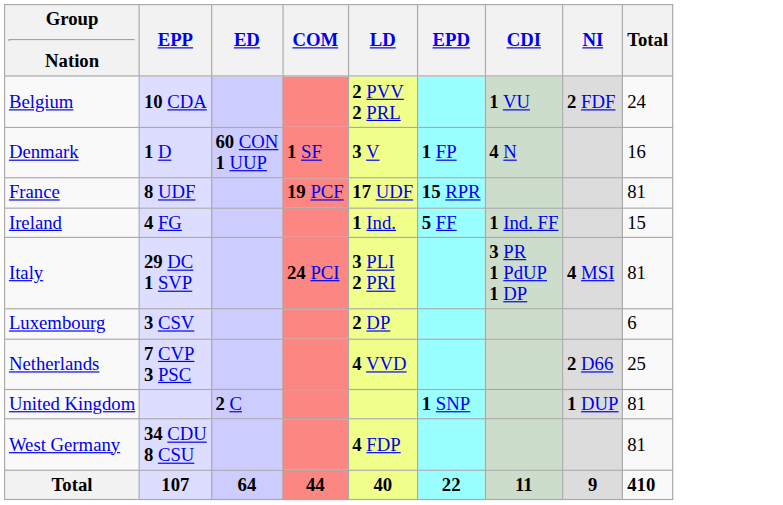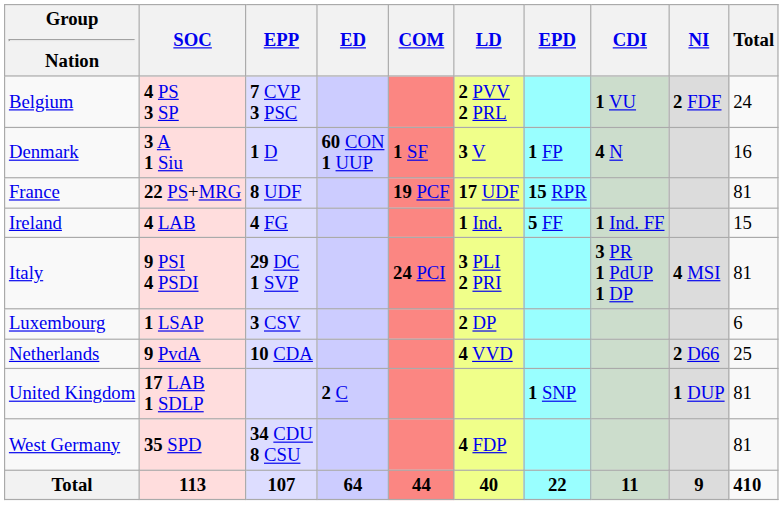 <table class="wikitable sortable" style="text-align:left">
 <tr>
 <th>Group<hr>Nation</th>
+<th BGCOLOR="#FFDDDD" class="unsortable" style="margin:auto;"><a href='#'>SOC</a></th>
 <th BGCOLOR="#DDDDFF" class="unsortable" style="margin:auto;"><a href='#'>EPP</a></th>
 <th BGCOLOR="#CCCCFF" class="unsortable" style="margin:auto;"><a href='#'>ED</a></th>
 <th BGCOLOR="#FB8682" class="unsortable" style="margin:auto;"><a href='#'>COM</a></th>
 <th BGCOLOR="#f0ff8a" class="unsortable" style="margin:auto;"><a href='#'>LD</a></th>
 <th BGCOLOR="#99FFFF" class="unsortable" style="margin:auto;"><a href='#'>EPD</a></th>
 <th BGCOLOR="#CCDDCC" class="unsortable" style="margin:auto;"><a href='#'>CDI</a></th>
 <th BGCOLOR="#dcdcdc" class="unsortable" style="margin:auto;"><a href='#'>NI</a></th>
 <th>Total</th>
 </tr>
 <tr>
 <td><a href='#'>Belgium</a></td>
-<td BGCOLOR="#DDDDFF"><strong>10</strong> <a href='#'>CDA</a></td>
+<td BGCOLOR="#FFDDDD"><strong>4</strong> <a href='#'>PS</a> <br> <strong>3</strong> <a href='#'>SP</a></td>
+<td BGCOLOR="#DDDDFF"><strong>7</strong> <a href='#'>CVP</a> <br> <strong>3</strong> <a href='#'>PSC</a></td>
 <td BGCOLOR="#CCCCFF"></td>
 <td BGCOLOR="#FB8682"></td>
 <td BGCOLOR="#f0ff8a"><strong>2</strong> <a href='#'>PVV</a> <br> <strong>2</strong> <a href='#'>PRL</a></td>
 <td BGCOLOR="#99FFFF"></td>
 <td BGCOLOR="#CCDDCC"><strong>1</strong> <a href='#'>VU</a></td>
 <td BGCOLOR="#dcdcdc"><strong>2</strong> <a href='#'>FDF</a></td>
 <td>24</td>
 </tr>
 <tr>
 <td><a href='#'>Denmark</a></td>
+<td BGCOLOR="#FFDDDD"><strong>3</strong> <a href='#'>A</a> <br> <strong>1</strong> <a href='#'>Siu</a></td>
 <td BGCOLOR="#DDDDFF"><strong>1</strong> <a href='#'>D</a></td>
 <td BGCOLOR="#CCCCFF"><strong>60</strong> <a href='#'>CON</a> <br> <strong>1</strong> <a href='#'>UUP</a></td>
 <td BGCOLOR="#FB8682"><strong>1</strong> <a href='#'>SF</a></td>
 <td BGCOLOR="#f0ff8a"><strong>3</strong> <a href='#'>V</a></td>
 <td BGCOLOR="#99FFFF"><strong>1</strong> <a href='#'>FP</a></td>
 <td BGCOLOR="#CCDDCC"><strong>4</strong> <a href='#'>N</a></td>
 <td BGCOLOR="#dcdcdc"></td>
 <td>16</td>
 </tr>
 <tr>
 <td><a href='#'>France</a></td>
+<td BGCOLOR="#FFDDDD"><strong>22</strong> <a href='#'>PS</a>+<a href='#'>MRG</a></td>
 <td BGCOLOR="#DDDDFF"><strong>8</strong> <a href='#'>UDF</a></td>
 <td BGCOLOR="#CCCCFF"></td>
 <td BGCOLOR="#FB8682"><strong>19</strong> <a href='#'>PCF</a></td>
 <td BGCOLOR="#f0ff8a"><strong>17</strong> <a href='#'>UDF</a></td>
 <td BGCOLOR="#99FFFF"><strong>15</strong> <a href='#'>RPR</a></td>
 <td BGCOLOR="#CCDDCC"></td>
 <td BGCOLOR="#dcdcdc"></td>
 <td>81</td>
 </tr>
 <tr>
 <td><a href='#'>Ireland</a></td>
+<td BGCOLOR="#FFDDDD"><strong>4</strong> <a href='#'>LAB</a></td>
 <td BGCOLOR="#DDDDFF"><strong>4</strong> <a href='#'>FG</a></td>
 <td BGCOLOR="#CCCCFF"></td>
 <td BGCOLOR="#FB8682"></td>
 <td BGCOLOR="#f0ff8a"><strong>1</strong> <a href='#'>Ind.</a></td>
 <td BGCOLOR="#99FFFF"><strong>5</strong> <a href='#'>FF</a></td>
 <td BGCOLOR="#CCDDCC"><strong>1</strong> <a href='#'>Ind. FF</a></td>
 <td BGCOLOR="#dcdcdc"></td>
 <td>15</td>
 </tr>
 <tr>
 <td><a href='#'>Italy</a></td>
+<td BGCOLOR="#FFDDDD"><strong>9</strong> <a href='#'>PSI</a> <br> <strong>4</strong> <a href='#'>PSDI</a></td>
 <td BGCOLOR="#DDDDFF"><strong>29</strong> <a href='#'>DC</a> <br> <strong>1</strong> <a href='#'>SVP</a></td>
 <td BGCOLOR="#CCCCFF"></td>
 <td BGCOLOR="#FB8682"><strong>24</strong> <a href='#'>PCI</a></td>
 <td BGCOLOR="#f0ff8a"><strong>3</strong> <a href='#'>PLI</a> <br> <strong>2</strong> <a href='#'>PRI</a></td>
 <td BGCOLOR="#99FFFF"></td>
 <td BGCOLOR="#CCDDCC"><strong>3</strong> <a href='#'>PR</a> <br> <strong>1</strong> <a href='#'>PdUP</a> <br> <strong>1</strong> <a href='#'>DP</a></td>
 <td BGCOLOR="#dcdcdc"><strong>4</strong> <a href='#'>MSI</a></td>
 <td>81</td>
 </tr>
 <tr>
 <td><a href='#'>Luxembourg</a></td>
+<td BGCOLOR="#FFDDDD"><strong>1</strong> <a href='#'>LSAP</a></td>
 <td BGCOLOR="#DDDDFF"><strong>3</strong> <a href='#'>CSV</a></td>
 <td BGCOLOR="#CCCCFF"></td>
 <td BGCOLOR="#FB8682"></td>
 <td BGCOLOR="#f0ff8a"><strong>2</strong> <a href='#'>DP</a></td>
 <td BGCOLOR="#99FFFF"></td>
 <td BGCOLOR="#CCDDCC"></td>
 <td BGCOLOR="#dcdcdc"></td>
 <td>6</td>
 </tr>
 <tr>
 <td><a href='#'>Netherlands</a></td>
-<td BGCOLOR="#DDDDFF"><strong>7</strong> <a href='#'>CVP</a> <br> <strong>3</strong> <a href='#'>PSC</a></td>
+<td BGCOLOR="#FFDDDD"><strong>9</strong> <a href='#'>PvdA</a></td>
+<td BGCOLOR="#DDDDFF"><strong>10</strong> <a href='#'>CDA</a></td>
 <td BGCOLOR="#CCCCFF"></td>
 <td BGCOLOR="#FB8682"></td>
 <td BGCOLOR="#f0ff8a"><strong>4</strong> <a href='#'>VVD</a></td>
 <td BGCOLOR="#99FFFF"></td>
 <td BGCOLOR="#CCDDCC"></td>
 <td BGCOLOR="#dcdcdc"><strong>2</strong> <a href='#'>D66</a></td>
 <td>25</td>
 </tr>
 <tr>
 <td><a href='#'>United Kingdom</a></td>
+<td BGCOLOR="#FFDDDD"><strong>17</strong> <a href='#'>LAB</a> <br> <strong>1</strong> <a href='#'>SDLP</a></td>
 <td BGCOLOR="#DDDDFF"></td>
 <td BGCOLOR="#CCCCFF"><strong>2</strong> <a href='#'>C</a></td>
 <td BGCOLOR="#FB8682"></td>
 <td BGCOLOR="#f0ff8a"></td>
 <td BGCOLOR="#99FFFF"><strong>1</strong> <a href='#'>SNP</a></td>
 <td BGCOLOR="#CCDDCC"></td>
 <td BGCOLOR="#dcdcdc"><strong>1</strong> <a href='#'>DUP</a></td>
 <td>81</td>
 </tr>
 <tr>
 <td><a href='#'>West Germany</a></td>
+<td BGCOLOR="#FFDDDD"><strong>35</strong> <a href='#'>SPD</a></td>
 <td BGCOLOR="#DDDDFF"><strong>34</strong> <a href='#'>CDU</a> <br> <strong>8</strong> <a href='#'>CSU</a></td>
 <td BGCOLOR="#CCCCFF"></td>
 <td BGCOLOR="#FB8682"></td>
 <td BGCOLOR="#f0ff8a"><strong>4</strong> <a href='#'>FDP</a></td>
 <td BGCOLOR="#99FFFF"></td>
 <td BGCOLOR="#CCDDCC"></td>
 <td BGCOLOR="#dcdcdc"></td>
 <td>81</td>
 </tr>
 <tr>
 <th>Total</th>
+<td BGCOLOR="#FFDDDD" align="center"><strong>113</strong></td>
 <td BGCOLOR="#DDDDFF" align="center"><strong>107</strong></td>
 <td BGCOLOR="#CCCCFF" align="center"><strong>64</strong></td>
 <td BGCOLOR="#FB8682" align="center"><strong>44</strong></td>
 <td BGCOLOR="#f0ff8a" align="center"><strong>40</strong></td>
 <td BGCOLOR="#99FFFF" align="center"><strong>22</strong></td>
 <td BGCOLOR="#CCDDCC" align="center"><strong>11</strong></td>
 <td BGCOLOR="#dcdcdc" align="center"><strong>9</strong></td>
 <td><strong>410</strong></td>
 </tr>
 </table>
